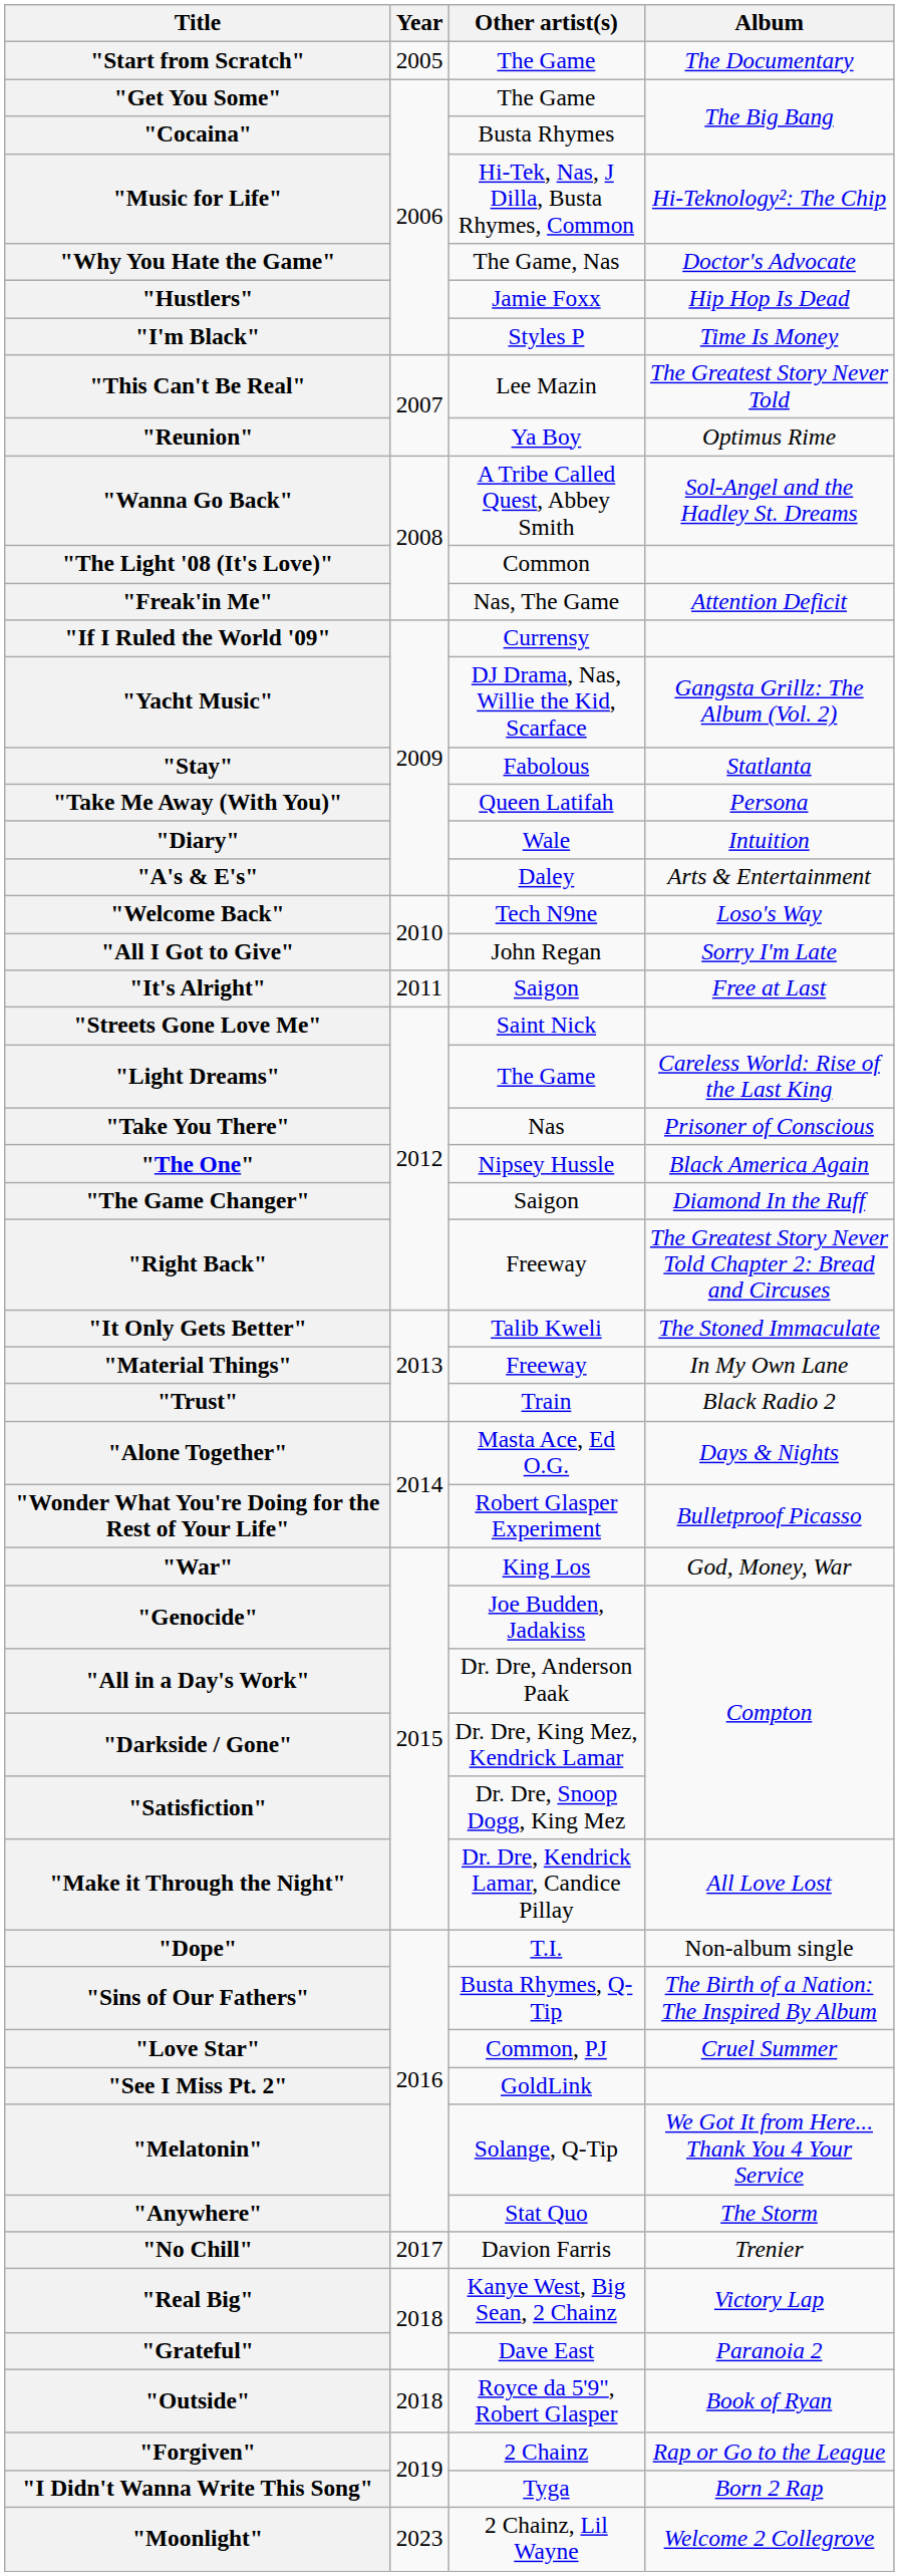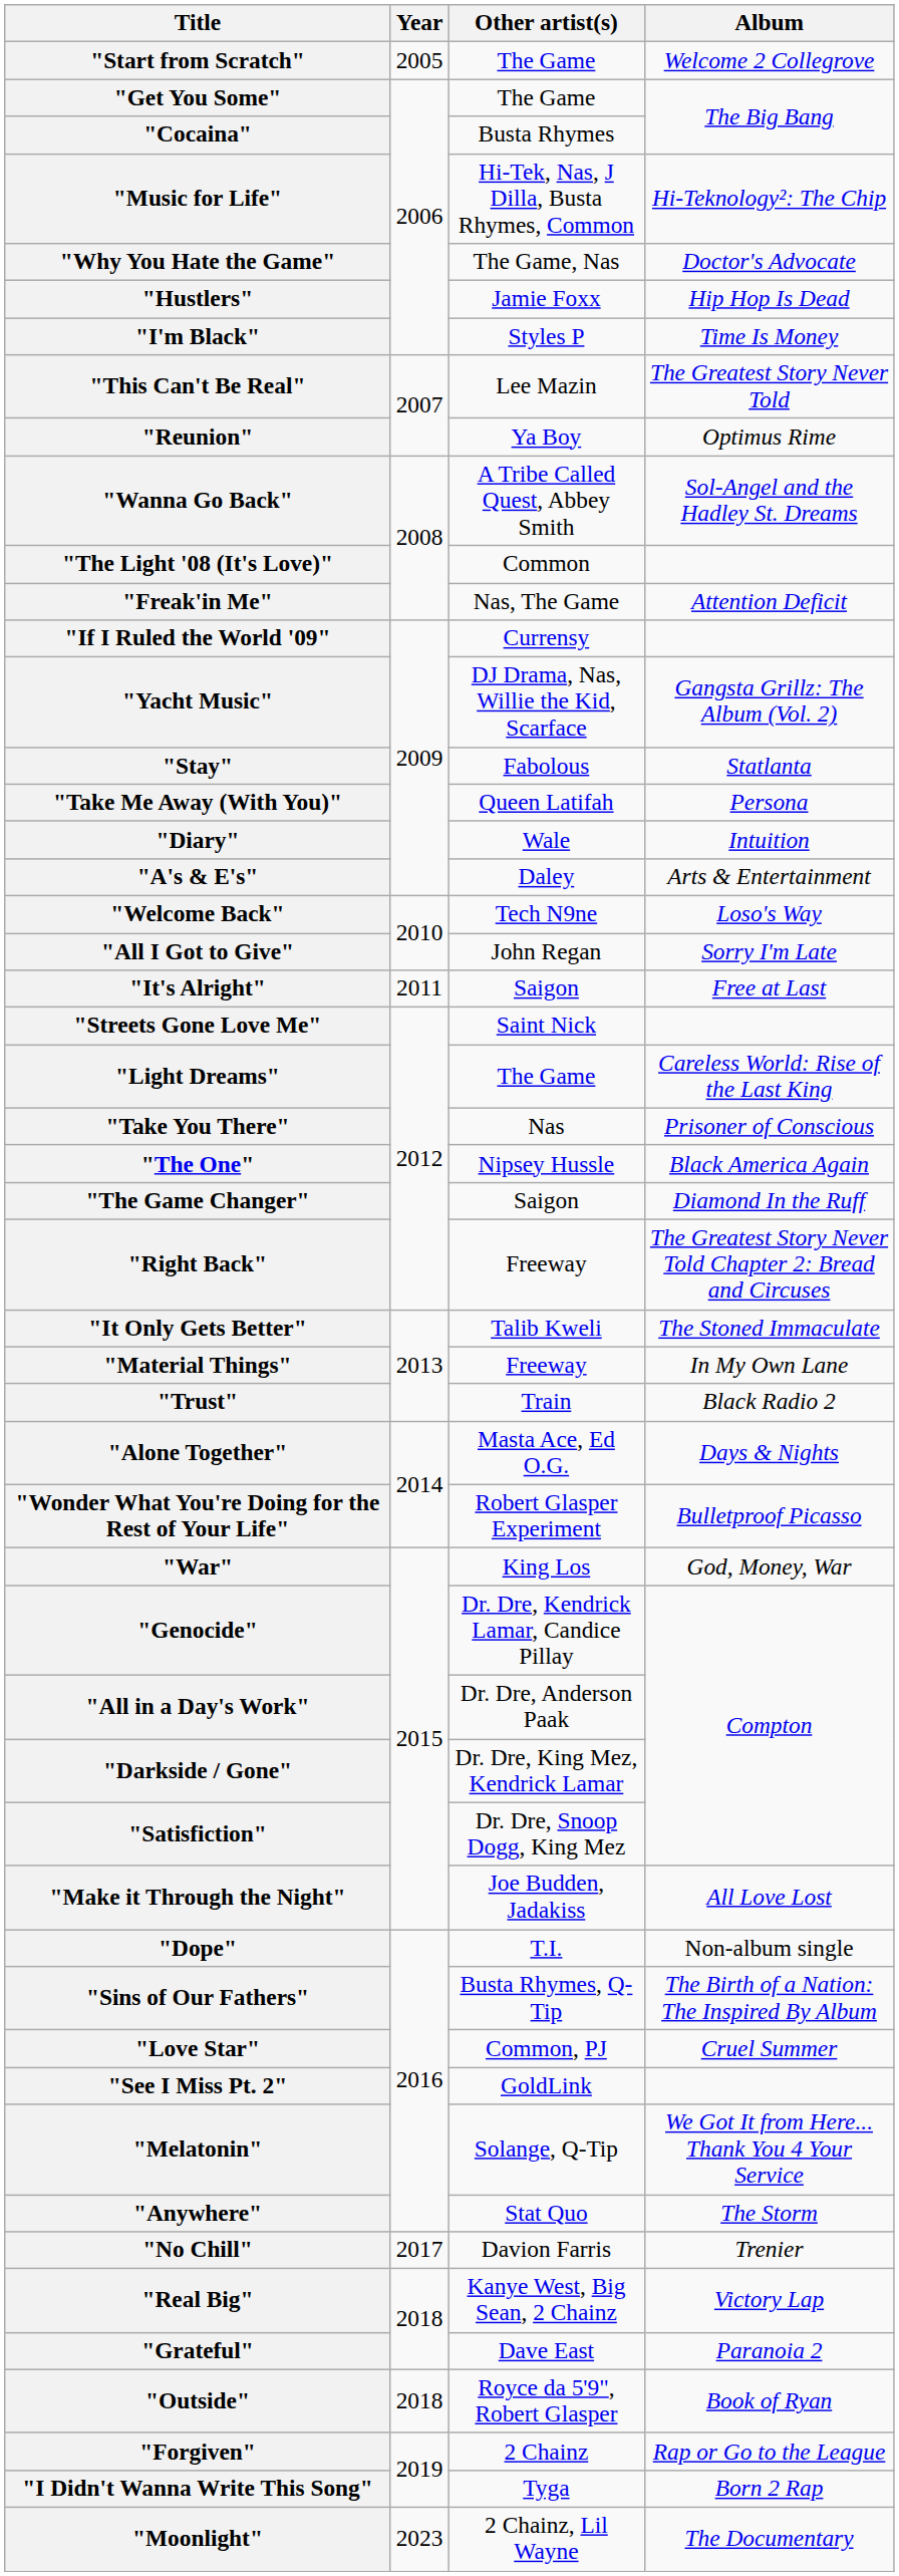 <table class="wikitable plainrowheaders" style="text-align:center;">
 <tr>
 <th scope="col" style="width:16em;">Title</th>
 <th scope="col">Year</th>
 <th scope="col">Other artist(s)</th>
 <th scope="col">Album</th>
 </tr>
 <tr>
 <th scope="row">"Start from Scratch"</th>
 <td>2005</td>
 <td><a href='#'>The Game</a></td>
-<td><em><a href='#'>The Documentary</a></em></td>
+<td><em><a href='#'>Welcome 2 Collegrove</a></em></td>
 </tr>
 <tr>
 <th scope="row">"Get You Some"</th>
 <td rowspan="6">2006</td>
 <td>The Game</td>
 <td rowspan="2"><em><a href='#'>The Big Bang</a></em></td>
 </tr>
 <tr>
 <th scope="row">"Cocaina"</th>
 <td>Busta Rhymes</td>
 </tr>
 <tr>
 <th scope="row">"Music for Life"</th>
 <td><a href='#'>Hi-Tek</a>, <a href='#'>Nas</a>, <a href='#'>J Dilla</a>, Busta Rhymes, <a href='#'>Common</a></td>
 <td><em><a href='#'>Hi-Teknology²: The Chip</a></em></td>
 </tr>
 <tr>
 <th scope="row">"Why You Hate the Game"</th>
 <td>The Game, Nas</td>
 <td><em><a href='#'>Doctor's Advocate</a></em></td>
 </tr>
 <tr>
 <th scope="row">"Hustlers"</th>
 <td><a href='#'>Jamie Foxx</a></td>
 <td><em><a href='#'>Hip Hop Is Dead</a></em></td>
 </tr>
 <tr>
 <th scope="row">"I'm Black"</th>
 <td><a href='#'>Styles P</a></td>
 <td><em><a href='#'>Time Is Money</a></em></td>
 </tr>
 <tr>
 <th scope="row">"This Can't Be Real"</th>
 <td rowspan="2">2007</td>
 <td>Lee Mazin</td>
 <td><em><a href='#'>The Greatest Story Never Told</a></em></td>
 </tr>
 <tr>
 <th scope="row">"Reunion"</th>
 <td><a href='#'>Ya Boy</a></td>
 <td><em>Optimus Rime</em></td>
 </tr>
 <tr>
 <th scope="row">"Wanna Go Back"</th>
 <td rowspan="3">2008</td>
 <td><a href='#'>A Tribe Called Quest</a>, Abbey Smith</td>
 <td><em><a href='#'>Sol-Angel and the Hadley St. Dreams</a></em></td>
 </tr>
 <tr>
 <th scope="row">"The Light '08 (It's Love)"</th>
 <td>Common</td>
 <td></td>
 </tr>
 <tr>
 <th scope="row">"Freak'in Me"</th>
 <td>Nas, The Game</td>
 <td><em><a href='#'>Attention Deficit</a></em></td>
 </tr>
 <tr>
 <th scope="row">"If I Ruled the World '09"</th>
 <td rowspan="6">2009</td>
 <td><a href='#'>Currensy</a></td>
 <td></td>
 </tr>
 <tr>
 <th scope="row">"Yacht Music"</th>
 <td><a href='#'>DJ Drama</a>, Nas, <a href='#'>Willie the Kid</a>, <a href='#'>Scarface</a></td>
 <td><em><a href='#'>Gangsta Grillz: The Album (Vol. 2)</a></em></td>
 </tr>
 <tr>
 <th scope="row">"Stay"</th>
 <td><a href='#'>Fabolous</a></td>
 <td><em><a href='#'>Statlanta</a></em></td>
 </tr>
 <tr>
 <th scope="row">"Take Me Away (With You)"</th>
 <td><a href='#'>Queen Latifah</a></td>
 <td><em><a href='#'>Persona</a></em></td>
 </tr>
 <tr>
 <th scope="row">"Diary"</th>
 <td><a href='#'>Wale</a></td>
 <td><em><a href='#'>Intuition</a></em></td>
 </tr>
 <tr>
 <th scope="row">"A's & E's"</th>
 <td><a href='#'>Daley</a></td>
 <td><em>Arts & Entertainment</em></td>
 </tr>
 <tr>
 <th scope="row">"Welcome Back"</th>
 <td rowspan="2">2010</td>
 <td><a href='#'>Tech N9ne</a></td>
 <td><em><a href='#'>Loso's Way</a></em></td>
 </tr>
 <tr>
 <th scope="row">"All I Got to Give"</th>
 <td>John Regan</td>
 <td><em><a href='#'>Sorry I'm Late</a></em></td>
 </tr>
 <tr>
 <th scope="row">"It's Alright"</th>
 <td>2011</td>
 <td><a href='#'>Saigon</a></td>
 <td><em><a href='#'>Free at Last</a></em></td>
 </tr>
 <tr>
 <th scope="row">"Streets Gone Love Me"</th>
 <td rowspan="6">2012</td>
 <td><a href='#'>Saint Nick</a></td>
 <td></td>
 </tr>
 <tr>
 <th scope="row">"Light Dreams"</th>
 <td><a href='#'>The Game</a></td>
 <td><em><a href='#'>Careless World: Rise of the Last King</a></em></td>
 </tr>
 <tr>
 <th scope="row">"Take You There"</th>
 <td>Nas</td>
 <td><em><a href='#'>Prisoner of Conscious</a></em></td>
 </tr>
 <tr>
 <th scope="row">"<a href='#'>The One</a>"</th>
 <td><a href='#'>Nipsey Hussle</a></td>
 <td><em><a href='#'>Black America Again</a></em></td>
 </tr>
 <tr>
 <th scope="row">"The Game Changer"</th>
 <td>Saigon</td>
 <td><em><a href='#'>Diamond In the Ruff</a></em></td>
 </tr>
 <tr>
 <th scope="row">"Right Back"</th>
 <td>Freeway</td>
 <td><em><a href='#'>The Greatest Story Never Told Chapter 2: Bread and Circuses</a></em></td>
 </tr>
 <tr>
 <th scope="row">"It Only Gets Better"</th>
 <td rowspan = "3">2013</td>
 <td><a href='#'>Talib Kweli</a></td>
 <td><em><a href='#'>The Stoned Immaculate</a></em></td>
 </tr>
 <tr>
 <th scope="row">"Material Things"</th>
 <td><a href='#'>Freeway</a></td>
 <td><em>In My Own Lane</em></td>
 </tr>
 <tr>
 <th scope="row">"Trust"</th>
 <td><a href='#'>Train</a></td>
 <td><em>Black Radio 2</em></td>
 </tr>
 <tr>
 <th scope="row">"Alone Together"</th>
 <td rowspan="2">2014</td>
 <td><a href='#'>Masta Ace</a>, <a href='#'>Ed O.G.</a></td>
 <td><em><a href='#'>Days & Nights</a></em></td>
 </tr>
 <tr>
 <th scope="row">"Wonder What You're Doing for the Rest of Your Life"</th>
 <td><a href='#'>Robert Glasper Experiment</a></td>
 <td><em><a href='#'>Bulletproof Picasso</a></em></td>
 </tr>
 <tr>
 <th scope="row">"War"</th>
 <td rowspan="6">2015</td>
 <td><a href='#'>King Los</a></td>
 <td><em>God, Money, War</em></td>
 </tr>
 <tr>
 <th scope="row">"Genocide"</th>
-<td><a href='#'>Joe Budden</a>, <a href='#'>Jadakiss</a></td>
+<td><a href='#'>Dr. Dre</a>, <a href='#'>Kendrick Lamar</a>, Candice Pillay</td>
 <td rowspan="4"><em><a href='#'>Compton</a></em></td>
 </tr>
 <tr>
 <th scope="row">"All in a Day's Work"</th>
 <td>Dr. Dre, Anderson Paak</td>
 </tr>
 <tr>
 <th scope="row">"Darkside / Gone"</th>
 <td>Dr. Dre, King Mez, <a href='#'>Kendrick Lamar</a></td>
 </tr>
 <tr>
 <th scope="row">"Satisfiction"</th>
 <td>Dr. Dre, <a href='#'>Snoop Dogg</a>, King Mez</td>
 </tr>
 <tr>
 <th scope="row">"Make it Through the Night"</th>
-<td><a href='#'>Dr. Dre</a>, <a href='#'>Kendrick Lamar</a>, Candice Pillay</td>
+<td><a href='#'>Joe Budden</a>, <a href='#'>Jadakiss</a></td>
 <td><em><a href='#'>All Love Lost</a></em></td>
 </tr>
 <tr>
 <th scope="row">"Dope"</th>
 <td rowspan="6">2016</td>
 <td><a href='#'>T.I.</a></td>
 <td>Non-album single</td>
 </tr>
 <tr>
 <th scope= "row">"Sins of Our Fathers"</th>
 <td><a href='#'>Busta Rhymes</a>, <a href='#'>Q-Tip</a></td>
 <td><em><a href='#'>The Birth of a Nation: The Inspired By Album</a></em></td>
 </tr>
 <tr>
 <th scope="row">"Love Star"</th>
 <td><a href='#'>Common</a>, <a href='#'>PJ</a></td>
 <td><em><a href='#'>Cruel Summer</a></em></td>
 </tr>
 <tr>
 <th scope="row">"See I Miss Pt. 2"</th>
 <td><a href='#'>GoldLink</a></td>
 <td></td>
 </tr>
 <tr>
 <th scope="row">"Melatonin"</th>
 <td><a href='#'>Solange</a>, Q-Tip</td>
 <td><em><a href='#'>We Got It from Here... Thank You 4 Your Service</a></em></td>
 </tr>
 <tr>
 <th scope= "row">"Anywhere"</th>
 <td><a href='#'>Stat Quo</a></td>
 <td><em><a href='#'>The Storm</a></em></td>
 </tr>
 <tr>
 <th scope= "row">"No Chill"</th>
 <td>2017</td>
 <td>Davion Farris</td>
 <td><em>Trenier</em></td>
 </tr>
 <tr>
 <th scope= "row">"Real Big"</th>
 <td rowspan="2">2018</td>
 <td><a href='#'>Kanye West</a>, <a href='#'>Big Sean</a>, <a href='#'>2 Chainz</a></td>
 <td><em><a href='#'>Victory Lap</a></em></td>
 </tr>
 <tr>
 <th scope= "row">"Grateful"</th>
 <td><a href='#'>Dave East</a></td>
 <td><em><a href='#'>Paranoia 2</a></em></td>
 </tr>
 <tr>
 <th scope="row">"Outside"</th>
 <td>2018</td>
 <td><a href='#'>Royce da 5'9"</a>, <a href='#'>Robert Glasper</a></td>
 <td><em><a href='#'>Book of Ryan</a></em></td>
 </tr>
 <tr>
 <th scope= "row">"Forgiven"</th>
 <td rowspan="2">2019</td>
 <td><a href='#'>2 Chainz</a></td>
 <td><em><a href='#'>Rap or Go to the League</a></em></td>
 </tr>
 <tr>
 <th scope="row">"I Didn't Wanna Write This Song"</th>
 <td><a href='#'>Tyga</a></td>
 <td><em><a href='#'>Born 2 Rap</a></em></td>
 </tr>
 <tr>
 <th scope= "row">"Moonlight"</th>
 <td rowspan="1">2023</td>
 <td>2 Chainz, <a href='#'>Lil Wayne</a></td>
-<td><em><a href='#'>Welcome 2 Collegrove</a></em></td>
+<td><em><a href='#'>The Documentary</a></em></td>
 </tr>
 </table>
